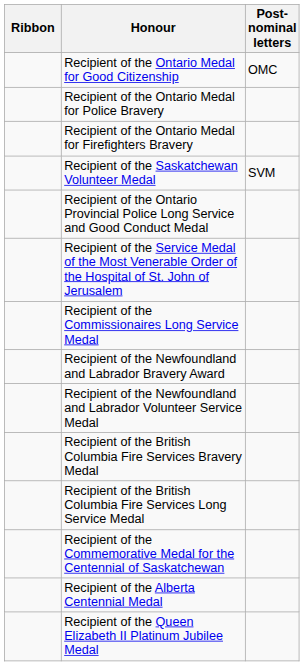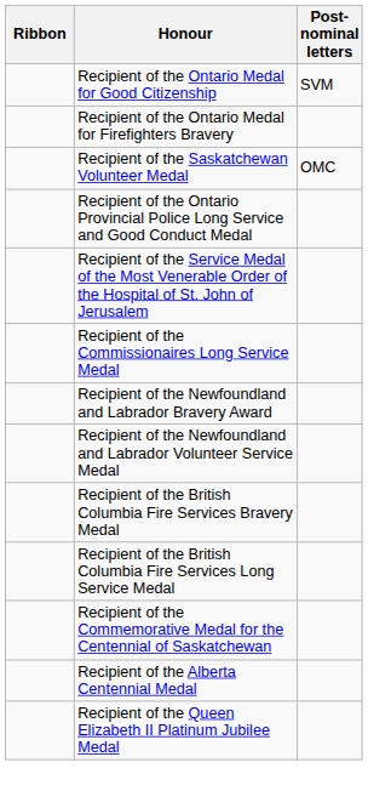 <table class="wikitable" style="width:60%;">
 <tr>
 <th width="20%">Ribbon</th>
 <th width="70%">Honour</th>
 <th width="10%">Post-nominal letters</th>
 </tr>
 <tr>
 <td></td>
 <td>Recipient of the <a href='#'>Ontario Medal for Good Citizenship</a></td>
-<td>OMC</td>
-</tr>
-<tr>
-<td></td>
-<td>Recipient of the Ontario Medal for Police Bravery</td>
-<td></td>
+<td>SVM</td>
 </tr>
 <tr>
 <td></td>
 <td>Recipient of the Ontario Medal for Firefighters Bravery</td>
 <td></td>
 </tr>
 <tr>
 <td></td>
 <td>Recipient of the <a href='#'>Saskatchewan Volunteer Medal</a></td>
-<td>SVM</td>
+<td>OMC</td>
 </tr>
 <tr>
 <td></td>
 <td>Recipient of the Ontario Provincial Police Long Service and Good Conduct Medal</td>
 <td></td>
 </tr>
 <tr>
 <td></td>
 <td>Recipient of the <a href='#'>Service Medal of the Most Venerable Order of the Hospital of St. John of Jerusalem</a></td>
 <td></td>
 </tr>
 <tr>
 <td></td>
 <td>Recipient of the <a href='#'>Commissionaires Long Service Medal</a></td>
 <td></td>
 </tr>
 <tr>
 <td></td>
 <td>Recipient of the Newfoundland and Labrador Bravery Award</td>
 <td></td>
 </tr>
 <tr>
 <td></td>
 <td>Recipient of the Newfoundland and Labrador Volunteer Service Medal</td>
 <td></td>
 </tr>
 <tr>
 <td></td>
 <td>Recipient of the British Columbia Fire Services Bravery Medal</td>
 <td></td>
 </tr>
 <tr>
 <td></td>
 <td>Recipient of the British Columbia Fire Services Long Service Medal</td>
 <td></td>
 </tr>
 <tr>
 <td></td>
 <td>Recipient of the <a href='#'>Commemorative Medal for the Centennial of Saskatchewan</a></td>
 <td></td>
 </tr>
 <tr>
 <td></td>
 <td>Recipient of the <a href='#'>Alberta Centennial Medal</a></td>
 <td></td>
 </tr>
 <tr>
 <td></td>
 <td>Recipient of the <a href='#'>Queen Elizabeth II Platinum Jubilee Medal</a></td>
 <td></td>
 </tr>
 </table>
